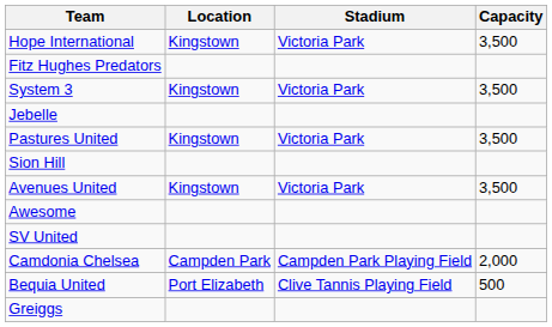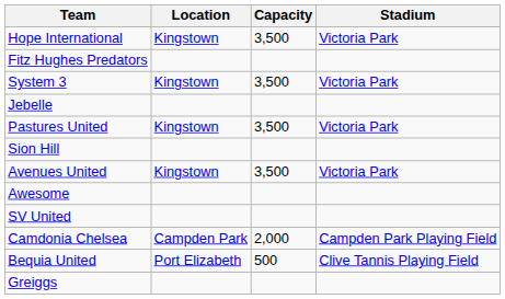 <table class="wikitable sortable">
 <tr>
 <th>Team</th>
 <th>Location</th>
+<th>Capacity</th>
 <th>Stadium</th>
-<th>Capacity</th>
 </tr>
 <tr>
 <td><a href='#'>Hope International</a></td>
 <td><a href='#'>Kingstown</a></td>
+<td>3,500</td>
 <td><a href='#'>Victoria Park</a></td>
-<td>3,500</td>
 </tr>
 <tr>
 <td><a href='#'>Fitz Hughes Predators</a></td>
 <td></td>
 <td></td>
 <td></td>
 </tr>
 <tr>
 <td><a href='#'>System 3</a></td>
 <td><a href='#'>Kingstown</a></td>
+<td>3,500</td>
 <td><a href='#'>Victoria Park</a></td>
-<td>3,500</td>
 </tr>
 <tr>
 <td><a href='#'>Jebelle</a></td>
 <td></td>
 <td></td>
 <td></td>
 </tr>
 <tr>
 <td><a href='#'>Pastures United</a></td>
 <td><a href='#'>Kingstown</a></td>
+<td>3,500</td>
 <td><a href='#'>Victoria Park</a></td>
-<td>3,500</td>
 </tr>
 <tr>
 <td><a href='#'>Sion Hill</a></td>
 <td></td>
 <td></td>
 <td></td>
 </tr>
 <tr>
 <td><a href='#'>Avenues United</a></td>
 <td><a href='#'>Kingstown</a></td>
+<td>3,500</td>
 <td><a href='#'>Victoria Park</a></td>
-<td>3,500</td>
 </tr>
 <tr>
 <td><a href='#'>Awesome</a></td>
 <td></td>
 <td></td>
 <td></td>
 </tr>
 <tr>
 <td><a href='#'>SV United</a></td>
 <td></td>
 <td></td>
 <td></td>
 </tr>
 <tr>
 <td><a href='#'>Camdonia Chelsea</a></td>
 <td><a href='#'>Campden Park</a></td>
+<td>2,000</td>
 <td><a href='#'>Campden Park Playing Field</a></td>
-<td>2,000</td>
 </tr>
 <tr>
 <td><a href='#'>Bequia United</a></td>
 <td><a href='#'>Port Elizabeth</a></td>
+<td>500</td>
 <td><a href='#'>Clive Tannis Playing Field</a></td>
-<td>500</td>
 </tr>
 <tr>
 <td><a href='#'>Greiggs</a></td>
 <td></td>
 <td></td>
 <td></td>
 </tr>
 </table>
